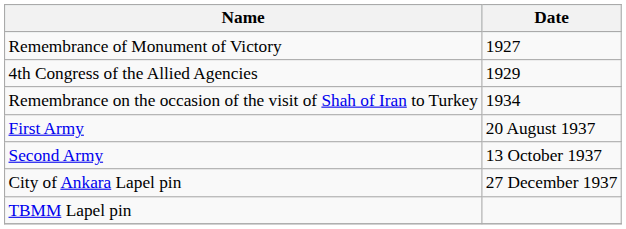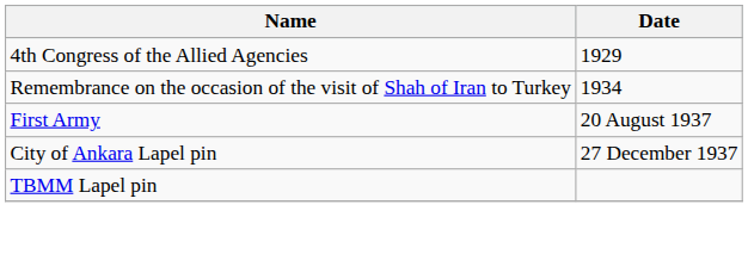 <table class="wikitable">
 <tr bgcolor='#COFOFO'>
 <th><strong>Name</strong></th>
 <th><strong>Date</strong></th>
-</tr>
-<tr>
-<td>Remembrance of Monument of Victory</td>
-<td>1927</td>
 </tr>
 <tr>
 <td>4th Congress of the Allied Agencies</td>
 <td>1929</td>
 </tr>
 <tr>
 <td>Remembrance on the occasion of the visit of <a href='#'>Shah of Iran</a> to Turkey</td>
 <td>1934</td>
 </tr>
 <tr>
 <td><a href='#'>First Army</a></td>
 <td>20 August 1937</td>
 </tr>
 <tr>
-<td><a href='#'>Second Army</a></td>
-<td>13 October 1937</td>
-</tr>
-<tr>
 <td>City of <a href='#'>Ankara</a> Lapel pin</td>
 <td>27 December 1937</td>
 </tr>
 <tr>
 <td><a href='#'>TBMM</a> Lapel pin</td>
 <td></td>
 </tr>
 <tr>
 </tr>
 </table>
